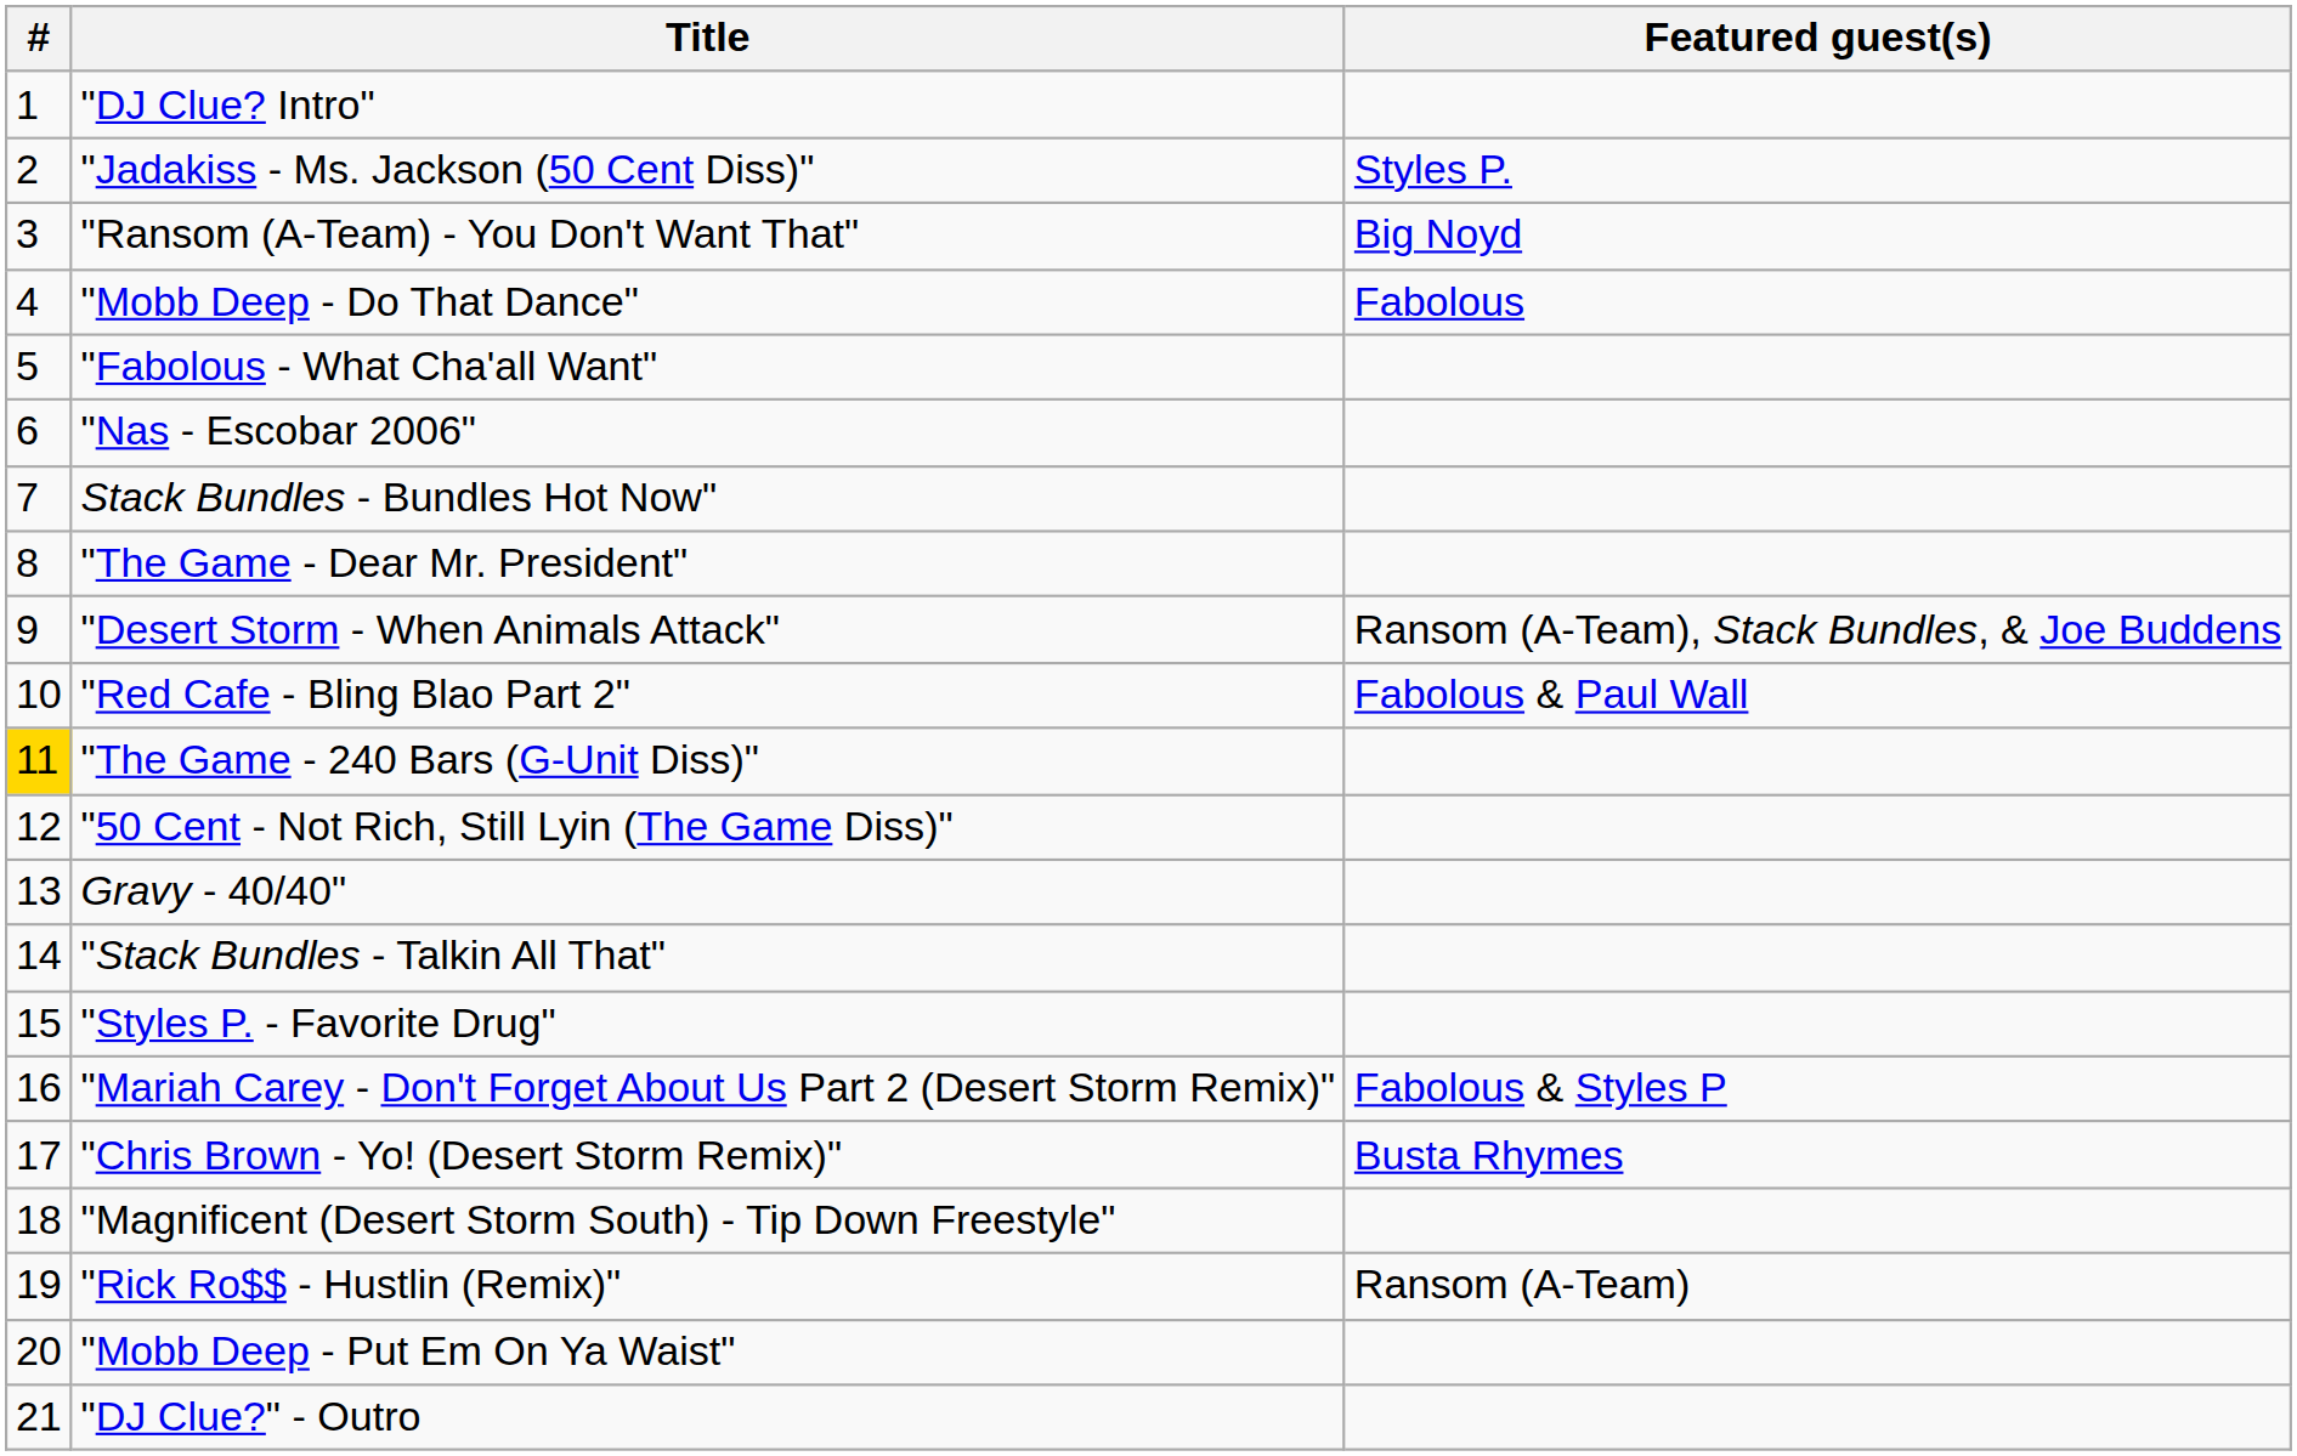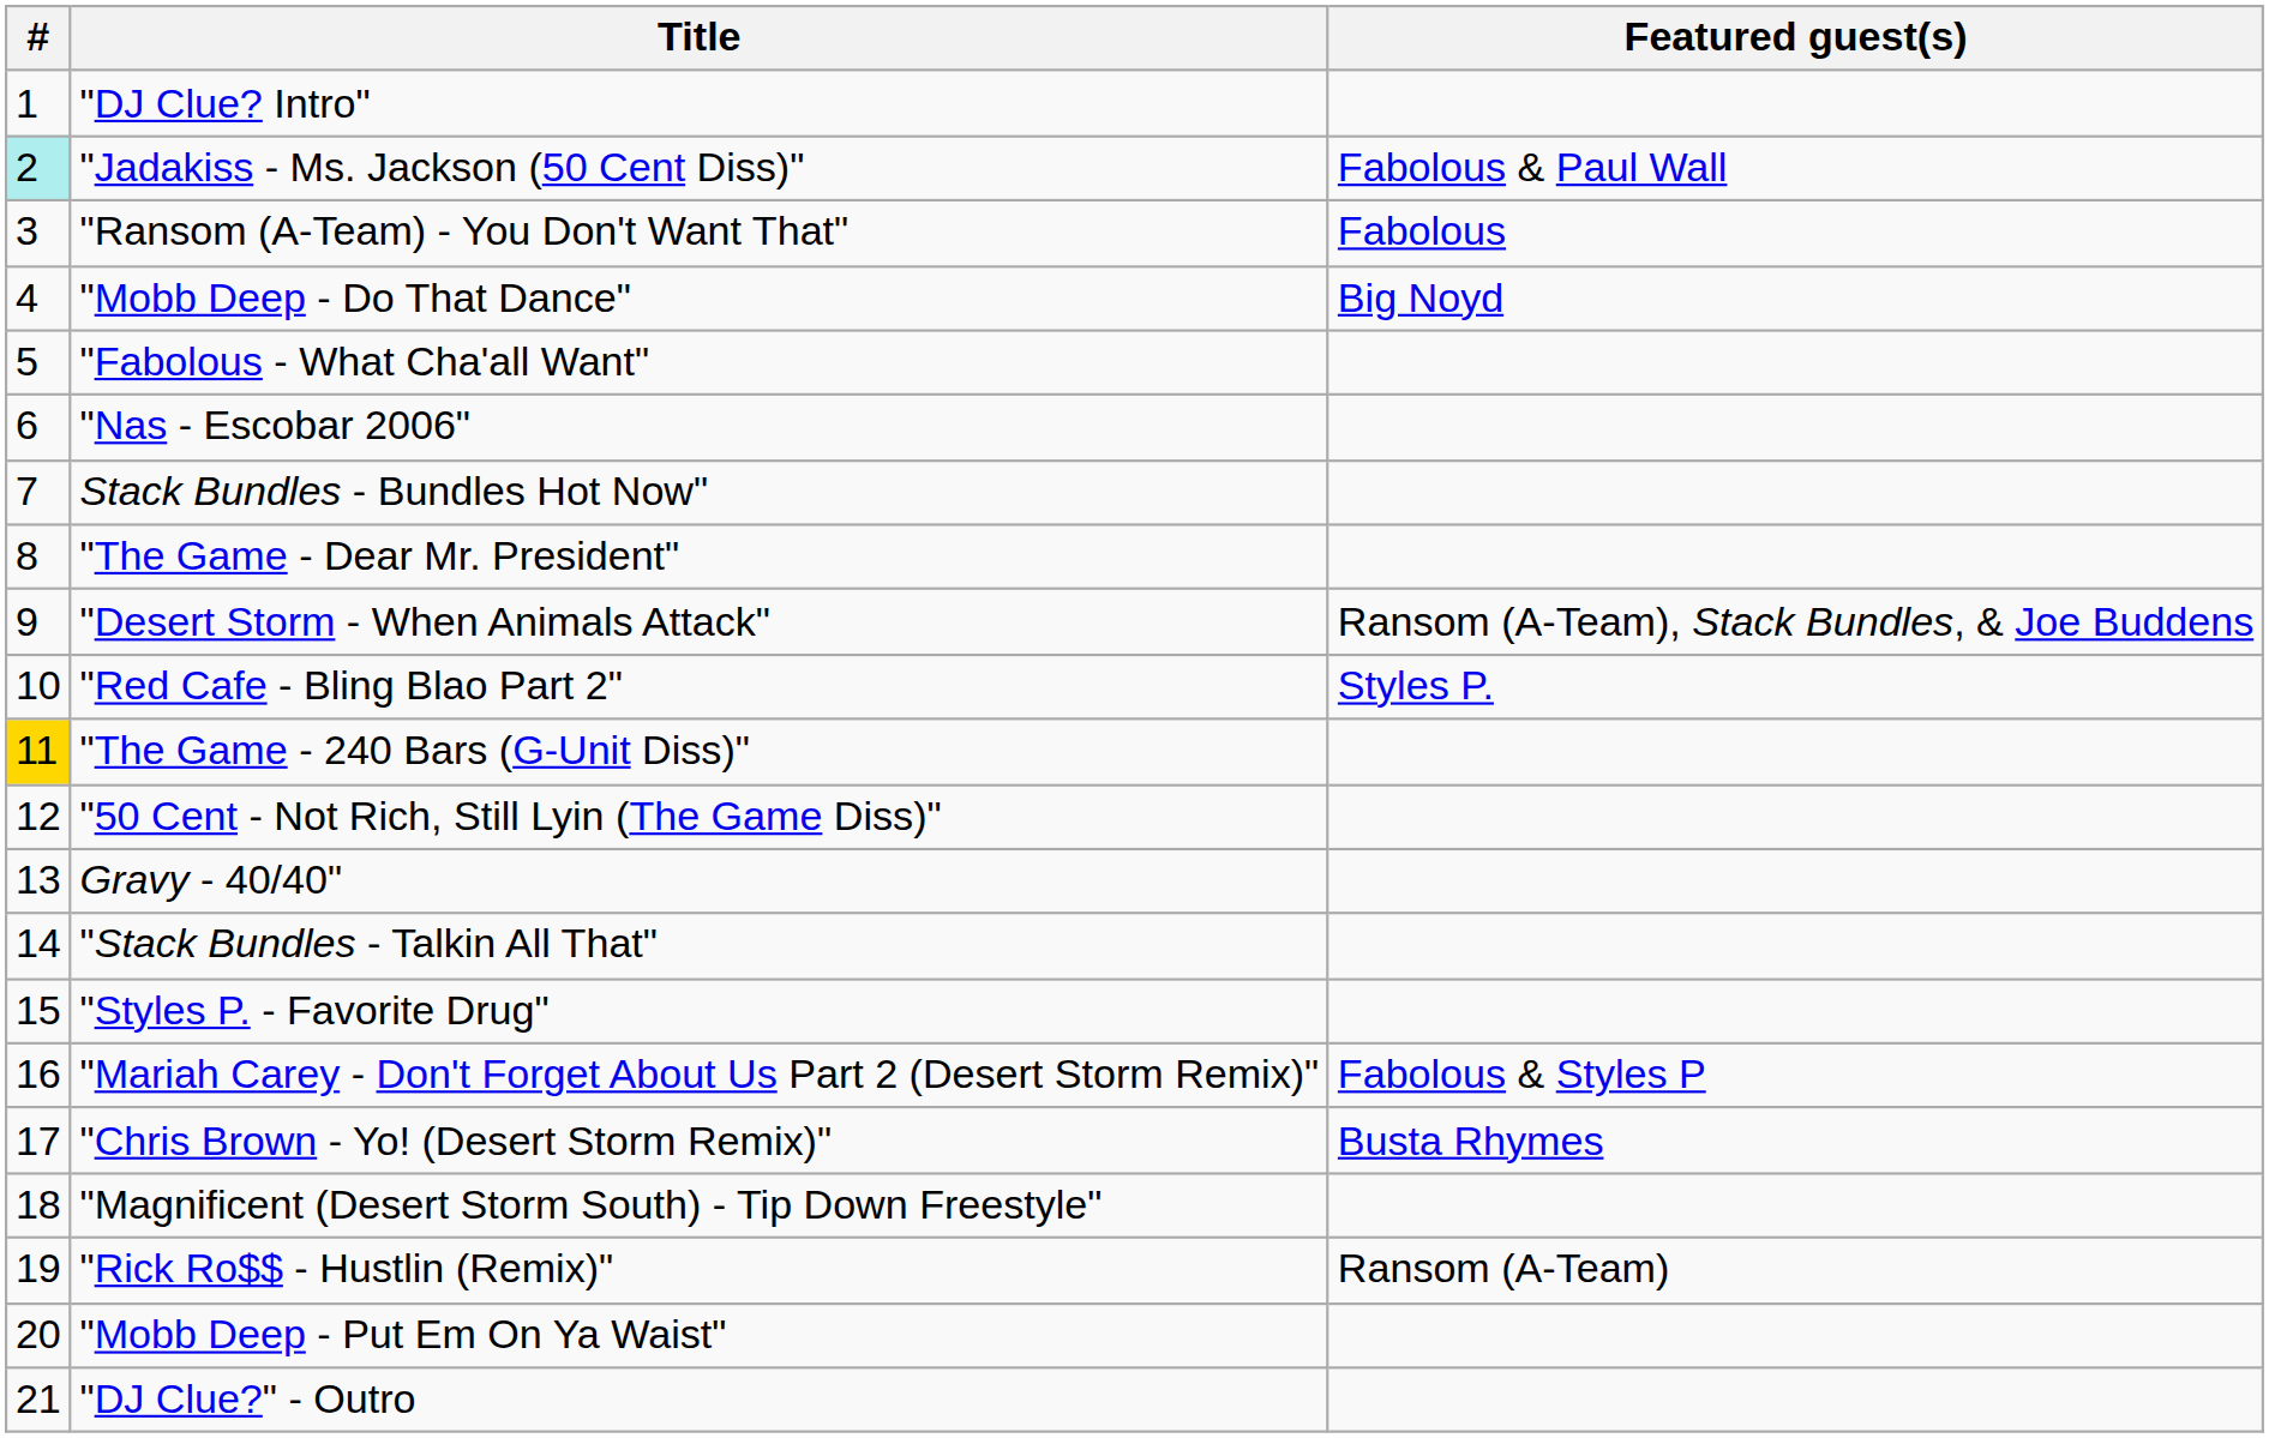 <table class="wikitable">
 <tr>
 <th align="center">#</th>
 <th align="center">Title</th>
 <th align="center">Featured guest(s)</th>
 </tr>
 <tr>
 <td>1</td>
 <td>"<a href='#'>DJ Clue?</a> Intro"</td>
 <td></td>
 </tr>
 <tr>
-<td>2</td>
+<td style="background: paleturquoise;">2</td>
 <td>"<a href='#'>Jadakiss</a> - Ms. Jackson (<a href='#'>50 Cent</a> Diss)"</td>
-<td><a href='#'>Styles P.</a></td>
+<td><a href='#'>Fabolous</a> & <a href='#'>Paul Wall</a></td>
 </tr>
 <tr>
 <td>3</td>
 <td>"Ransom (A-Team) - You Don't Want That"</td>
-<td><a href='#'>Big Noyd</a></td>
+<td><a href='#'>Fabolous</a></td>
 </tr>
 <tr>
 <td>4</td>
 <td>"<a href='#'>Mobb Deep</a> - Do That Dance"</td>
-<td><a href='#'>Fabolous</a></td>
+<td><a href='#'>Big Noyd</a></td>
 </tr>
 <tr>
 <td>5</td>
 <td>"<a href='#'>Fabolous</a> - What Cha'all Want"</td>
 <td></td>
 </tr>
 <tr>
 <td>6</td>
 <td>"<a href='#'>Nas</a> - Escobar 2006"</td>
 <td></td>
 </tr>
 <tr>
 <td>7</td>
 <td><em>Stack Bundles</em> - Bundles Hot Now"</td>
 <td></td>
 </tr>
 <tr>
 <td>8</td>
 <td>"<a href='#'>The Game</a> - Dear Mr. President"</td>
 <td></td>
 </tr>
 <tr>
 <td>9</td>
 <td>"<a href='#'>Desert Storm</a> - When Animals Attack"</td>
 <td>Ransom (A-Team), <em>Stack Bundles</em>, & <a href='#'>Joe Buddens</a></td>
 </tr>
 <tr>
 <td>10</td>
 <td>"<a href='#'>Red Cafe</a> - Bling Blao Part 2"</td>
-<td><a href='#'>Fabolous</a> & <a href='#'>Paul Wall</a></td>
+<td><a href='#'>Styles P.</a></td>
 </tr>
 <tr>
 <td style="background: gold;">11</td>
 <td>"<a href='#'>The Game</a> - 240 Bars (<a href='#'>G-Unit</a> Diss)"</td>
 <td></td>
 </tr>
 <tr>
 <td>12</td>
 <td>"<a href='#'>50 Cent</a> - Not Rich, Still Lyin (<a href='#'>The Game</a> Diss)"</td>
 <td></td>
 </tr>
 <tr>
 <td>13</td>
 <td><em>Gravy</em> - 40/40"</td>
 <td></td>
 </tr>
 <tr>
 <td>14</td>
 <td>"<em>Stack Bundles</em> - Talkin All That"</td>
 <td></td>
 </tr>
 <tr>
 <td>15</td>
 <td>"<a href='#'>Styles P.</a> - Favorite Drug"</td>
 <td></td>
 </tr>
 <tr>
 <td>16</td>
 <td>"<a href='#'>Mariah Carey</a> - <a href='#'>Don't Forget About Us</a> Part 2 (Desert Storm Remix)"</td>
 <td><a href='#'>Fabolous</a> & <a href='#'>Styles P</a></td>
 </tr>
 <tr>
 <td>17</td>
 <td>"<a href='#'>Chris Brown</a> - Yo! (Desert Storm Remix)"</td>
 <td><a href='#'>Busta Rhymes</a></td>
 </tr>
 <tr>
 <td>18</td>
 <td>"Magnificent (Desert Storm South) - Tip Down Freestyle"</td>
 <td></td>
 </tr>
 <tr>
 <td>19</td>
 <td>"<a href='#'>Rick Ro$$</a> - Hustlin (Remix)"</td>
 <td>Ransom (A-Team)</td>
 </tr>
 <tr>
 <td>20</td>
 <td>"<a href='#'>Mobb Deep</a> - Put Em On Ya Waist"</td>
 <td></td>
 </tr>
 <tr>
 <td>21</td>
 <td>"<a href='#'>DJ Clue?</a>" - Outro</td>
 </tr>
 </table>
